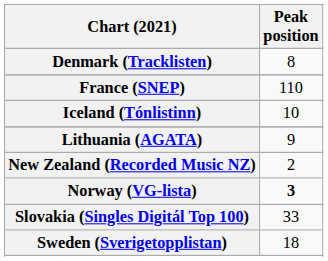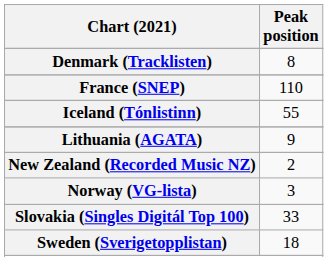 <table class="wikitable sortable plainrowheaders" style="text-align:center">
 <tr>
 <th scope="col">Chart (2021)</th>
 <th scope="col">Peak<br>position</th>
 </tr>
 <tr>
 </tr>
 <tr>
 </tr>
 <tr>
 </tr>
 <tr>
 </tr>
 <tr>
 </tr>
 <tr>
 <th scope="row">Denmark (<a href='#'>Tracklisten</a>)</th>
 <td>8</td>
 </tr>
 <tr>
 </tr>
 <tr>
 <th scope="row">France (<a href='#'>SNEP</a>)</th>
 <td>110</td>
 </tr>
 <tr>
 </tr>
 <tr>
 </tr>
 <tr>
 </tr>
 <tr>
 <th scope="row">Iceland (<a href='#'>Tónlistinn</a>)</th>
-<td>10</td>
+<td>55</td>
 </tr>
 <tr>
 </tr>
 <tr>
 <th scope="row">Lithuania (<a href='#'>AGATA</a>)</th>
 <td>9</td>
 </tr>
 <tr>
 </tr>
 <tr>
 <th scope="row">New Zealand (<a href='#'>Recorded Music NZ</a>)</th>
 <td>2</td>
 </tr>
 <tr>
 <th scope="row">Norway (<a href='#'>VG-lista</a>)</th>
-<td><strong>3</strong></td>
+<td>3</td>
 </tr>
 <tr>
 </tr>
 <tr>
 <th scope="row">Slovakia (<a href='#'>Singles Digitál Top 100</a>)</th>
 <td>33</td>
 </tr>
 <tr>
 <th scope="row">Sweden (<a href='#'>Sverigetopplistan</a>)</th>
 <td>18</td>
 </tr>
 <tr>
 </tr>
 <tr>
 </tr>
 <tr>
 </tr>
 <tr>
 </tr>
 <tr>
 </tr>
 <tr>
 </tr>
 <tr>
 </tr>
 </table>
